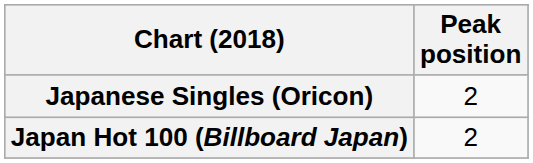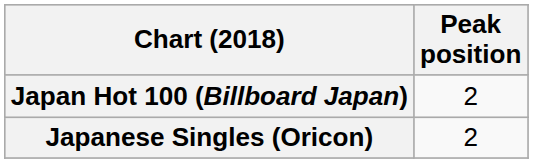 <table class="wikitable sortable plainrowheaders" style="text-align:center">
 <tr>
 <th scope="col">Chart (2018)</th>
 <th scope="col">Peak<br>position</th>
 </tr>
 <tr>
+<th scope="row">Japan Hot 100 (<em>Billboard Japan</em>)</th>
+<td>2</td>
+</tr>
+<tr>
 <th scope="row">Japanese Singles (Oricon)</th>
 <td>2</td>
 </tr>
-<tr>
-<th scope="row">Japan Hot 100 (<em>Billboard Japan</em>)</th>
-<td>2</td>
-</tr>
 </table>
